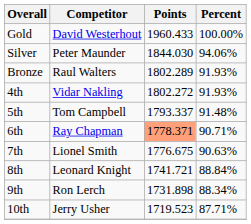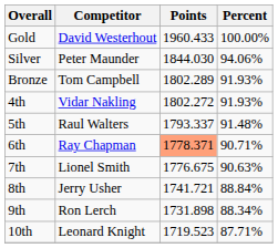 <table class="wikitable sortable" style="text-align: left;">
 <tr>
 <th>Overall</th>
 <th>Competitor</th>
 <th>Points</th>
 <th>Percent</th>
 </tr>
 <tr>
 <td> Gold</td>
 <td> <a href='#'>David Westerhout</a></td>
 <td>1960.433</td>
 <td>100.00%</td>
 </tr>
 <tr>
 <td> Silver</td>
 <td> Peter Maunder</td>
 <td>1844.030</td>
 <td>94.06%</td>
 </tr>
 <tr>
 <td> Bronze</td>
-<td> Raul Walters</td>
+<td> Tom Campbell</td>
 <td>1802.289</td>
 <td>91.93%</td>
 </tr>
 <tr>
 <td>4th</td>
 <td> <a href='#'>Vidar Nakling</a></td>
 <td>1802.272</td>
 <td>91.93%</td>
 </tr>
 <tr>
 <td>5th</td>
-<td> Tom Campbell</td>
+<td> Raul Walters</td>
 <td>1793.337</td>
 <td>91.48%</td>
 </tr>
 <tr>
 <td>6th</td>
 <td> <a href='#'>Ray Chapman</a></td>
 <td style="background: lightsalmon;">1778.371</td>
 <td>90.71%</td>
 </tr>
 <tr>
 <td>7th</td>
 <td> Lionel Smith</td>
 <td>1776.675</td>
 <td>90.63%</td>
 </tr>
 <tr>
 <td>8th</td>
-<td> Leonard Knight</td>
+<td> Jerry Usher</td>
 <td>1741.721</td>
 <td>88.84%</td>
 </tr>
 <tr>
 <td>9th</td>
 <td> Ron Lerch</td>
 <td>1731.898</td>
 <td>88.34%</td>
 </tr>
 <tr>
 <td>10th</td>
-<td> Jerry Usher</td>
+<td> Leonard Knight</td>
 <td>1719.523</td>
 <td>87.71%</td>
 </tr>
 <tr>
 </tr>
 </table>
